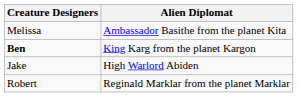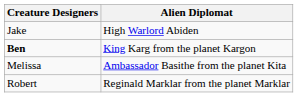 <table class="wikitable">
 <tr>
 <th>Creature Designers</th>
 <th>Alien Diplomat</th>
 </tr>
 <tr>
-<td>Melissa</td>
-<td><a href='#'>Ambassador</a> Basithe from the planet Kita</td>
+<td>Jake</td>
+<td>High <a href='#'>Warlord</a> Abiden</td>
 </tr>
 <tr>
 <td><strong>Ben</strong></td>
 <td><a href='#'>King</a> Karg from the planet Kargon</td>
 </tr>
 <tr>
-<td>Jake</td>
-<td>High <a href='#'>Warlord</a> Abiden</td>
+<td>Melissa</td>
+<td><a href='#'>Ambassador</a> Basithe from the planet Kita</td>
 </tr>
 <tr>
 <td>Robert</td>
 <td>Reginald Marklar from the planet Marklar</td>
 </tr>
 </table>
